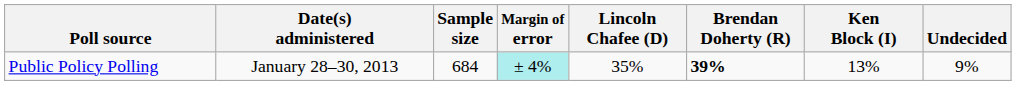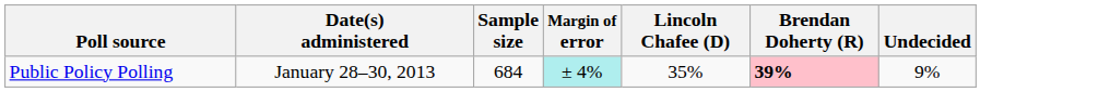 <table class="wikitable">
 <tr valign= bottom>
 <th style="width:185px;">Poll source</th>
 <th style="width:190px;">Date(s)<br>administered</th>
 <th class=small>Sample<br>size</th>
 <th><small>Margin of</small><br>error</th>
 <th style="width:100px;">Lincoln<br>Chafee (D)</th>
 <th style="width:100px;">Brendan<br>Doherty (R)</th>
-<th style="width:100px;">Ken<br>Block (I)</th>
 <th style="width:40px;">Undecided</th>
 </tr>
 <tr>
 <td><a href='#'>Public Policy Polling</a></td>
 <td align=center>January 28–30, 2013</td>
 <td align=center>684</td>
 <td align=center style="background: paleturquoise;">± 4%</td>
 <td align=center>35%</td>
-<td><strong>39%</strong></td>
-<td align=center>13%</td>
+<td style="background: pink;"><strong>39%</strong></td>
 <td align=center>9%</td>
 </tr>
 </table>
